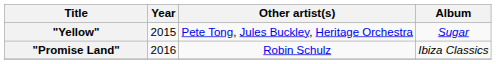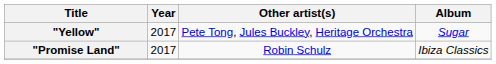 <table class="wikitable plainrowheaders" style="text-align:center;">
 <tr>
 <th scope="col" style="width:12em;">Title</th>
 <th scope="col" style="width:2em;">Year</th>
 <th scope="col">Other artist(s)</th>
 <th scope="col">Album</th>
 </tr>
 <tr>
 <th scope="row">"Yellow"</th>
-<td>2015</td>
+<td>2017</td>
 <td><a href='#'>Pete Tong</a>, <a href='#'>Jules Buckley</a>, <a href='#'>Heritage Orchestra</a></td>
 <td><em><a href='#'>Sugar</a></em></td>
 </tr>
 <tr>
 <th scope="row">"Promise Land"</th>
-<td>2016</td>
+<td>2017</td>
 <td><a href='#'>Robin Schulz</a></td>
 <td><em>Ibiza Classics</em></td>
 </tr>
 <tr>
 </tr>
 </table>
